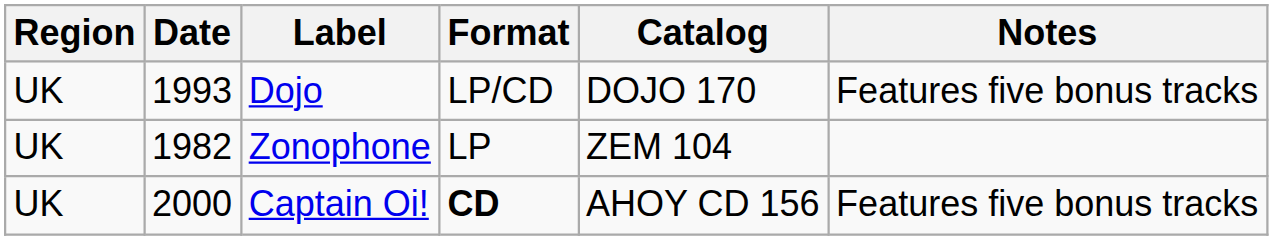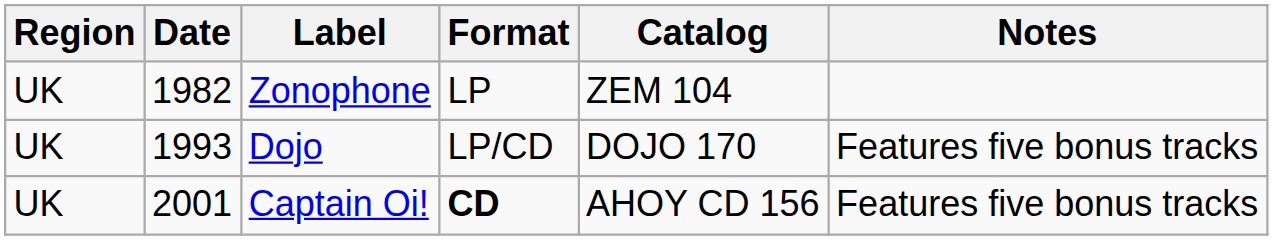 <table class="wikitable">
 <tr>
 <th>Region</th>
 <th>Date</th>
 <th>Label</th>
 <th>Format</th>
 <th>Catalog</th>
 <th>Notes</th>
 </tr>
 <tr>
 <td>UK</td>
+<td>1982</td>
+<td><a href='#'>Zonophone</a></td>
+<td>LP</td>
+<td>ZEM 104</td>
+<td></td>
+</tr>
+<tr>
+<td>UK</td>
 <td>1993</td>
 <td><a href='#'>Dojo</a></td>
 <td>LP/CD</td>
 <td>DOJO 170</td>
 <td>Features five bonus tracks</td>
 </tr>
 <tr>
 <td>UK</td>
-<td>1982</td>
-<td><a href='#'>Zonophone</a></td>
-<td>LP</td>
-<td>ZEM 104</td>
-<td></td>
-</tr>
-<tr>
-<td>UK</td>
-<td>2000</td>
+<td>2001</td>
 <td><a href='#'>Captain Oi!</a></td>
 <td><strong>CD</strong></td>
 <td>AHOY CD 156</td>
 <td>Features five bonus tracks</td>
 </tr>
 </table>
